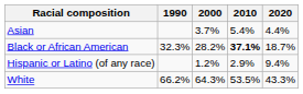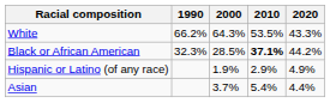 <table class="wikitable sortable collapsible" style="font-size: 90%;">
 <tr>
 <th>Racial composition</th>
 <th>1990</th>
 <th>2000</th>
 <th>2010</th>
 <th>2020</th>
 </tr>
 <tr>
+<td><a href='#'>White</a></td>
+<td>66.2%</td>
+<td>64.3%</td>
+<td>53.5%</td>
+<td>43.3%</td>
+</tr>
+<tr>
+<td><a href='#'>Black or African American</a></td>
+<td>32.3%</td>
+<td>28.5%</td>
+<td><strong>37.1%</strong></td>
+<td>44.2%</td>
+</tr>
+<tr>
+<td><a href='#'>Hispanic or Latino</a> (of any race)</td>
+<td></td>
+<td>1.9%</td>
+<td>2.9%</td>
+<td>4.9%</td>
+</tr>
+<tr>
 <td><a href='#'>Asian</a></td>
 <td></td>
 <td>3.7%</td>
 <td>5.4%</td>
 <td>4.4%</td>
 </tr>
-<tr>
-<td><a href='#'>Black or African American</a></td>
-<td>32.3%</td>
-<td>28.2%</td>
-<td><strong>37.1%</strong></td>
-<td>18.7%</td>
-</tr>
-<tr>
-<td><a href='#'>Hispanic or Latino</a> (of any race)</td>
-<td></td>
-<td>1.2%</td>
-<td>2.9%</td>
-<td>9.4%</td>
-</tr>
-<tr>
-<td><a href='#'>White</a></td>
-<td>66.2%</td>
-<td>64.3%</td>
-<td>53.5%</td>
-<td>43.3%</td>
-</tr>
 </table>
